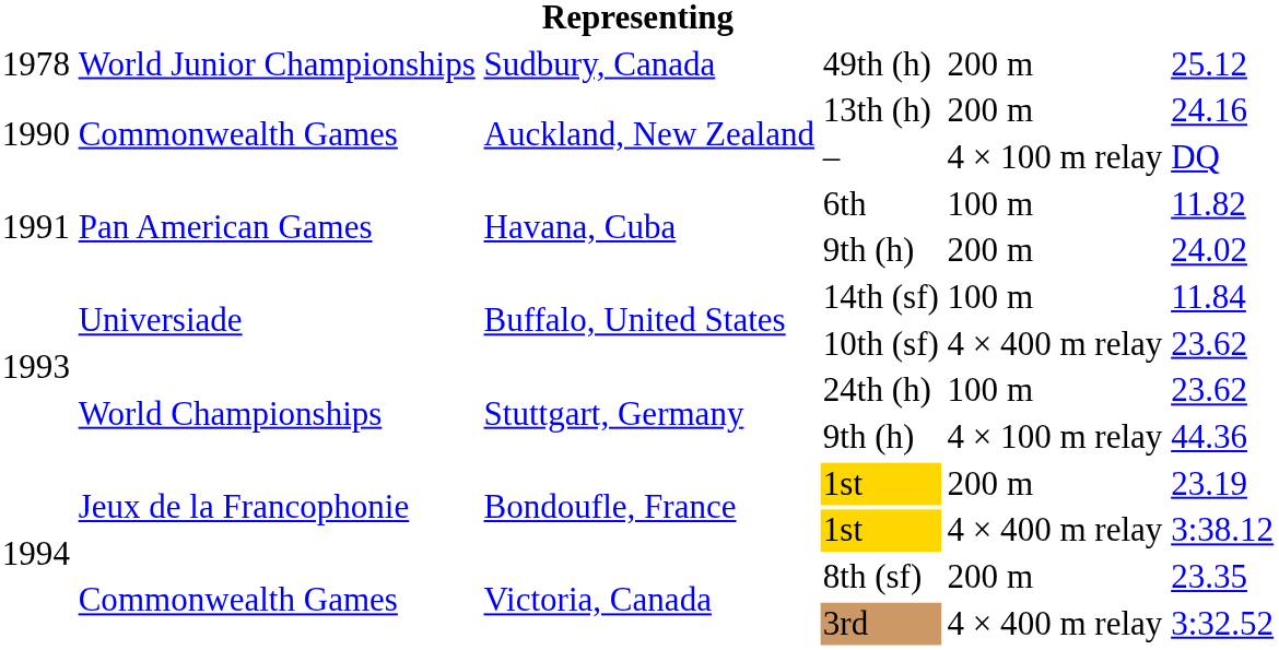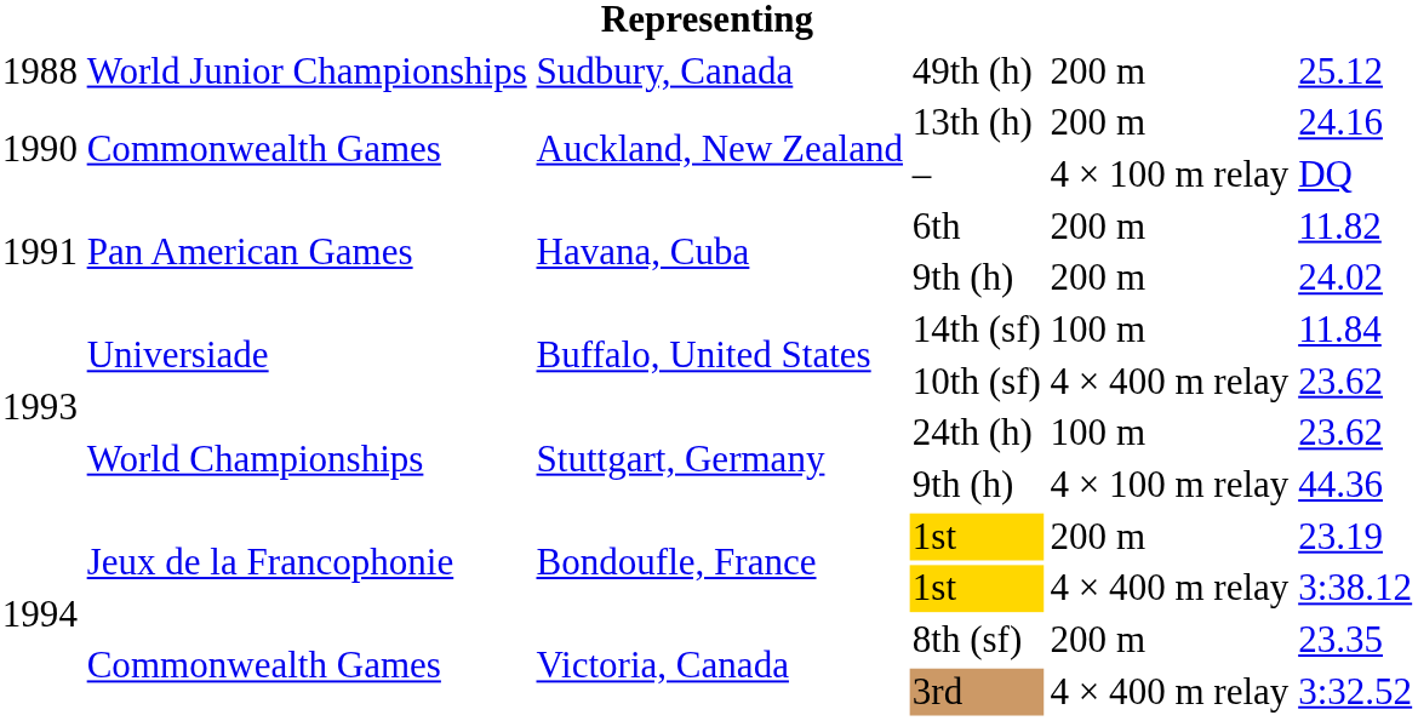 <table>
 <tr>
 <th colspan="6">Representing </th>
 </tr>
 <tr>
-<td>1978</td>
+<td>1988</td>
 <td><a href='#'>World Junior Championships</a></td>
 <td><a href='#'>Sudbury, Canada</a></td>
 <td>49th (h)</td>
 <td>200 m</td>
 <td><a href='#'>25.12</a></td>
 </tr>
 <tr>
 <td rowspan=2>1990</td>
 <td rowspan=2><a href='#'>Commonwealth Games</a></td>
 <td rowspan=2><a href='#'>Auckland, New Zealand</a></td>
 <td>13th (h)</td>
 <td>200 m</td>
 <td><a href='#'>24.16</a></td>
 </tr>
 <tr>
 <td>–</td>
 <td>4 × 100 m relay</td>
 <td><a href='#'>DQ</a></td>
 </tr>
 <tr>
 <td rowspan=2>1991</td>
 <td rowspan=2><a href='#'>Pan American Games</a></td>
 <td rowspan=2><a href='#'>Havana, Cuba</a></td>
 <td>6th</td>
-<td>100 m</td>
+<td>200 m</td>
 <td><a href='#'>11.82</a></td>
 </tr>
 <tr>
 <td>9th (h)</td>
 <td>200 m</td>
 <td><a href='#'>24.02</a></td>
 </tr>
 <tr>
 <td rowspan=4>1993</td>
 <td rowspan=2><a href='#'>Universiade</a></td>
 <td rowspan=2><a href='#'>Buffalo, United States</a></td>
 <td>14th (sf)</td>
 <td>100 m</td>
 <td><a href='#'>11.84</a></td>
 </tr>
 <tr>
 <td>10th (sf)</td>
 <td>4 × 400 m relay</td>
 <td><a href='#'>23.62</a></td>
 </tr>
 <tr>
 <td rowspan=2><a href='#'>World Championships</a></td>
 <td rowspan=2><a href='#'>Stuttgart, Germany</a></td>
 <td>24th (h)</td>
 <td>100 m</td>
 <td><a href='#'>23.62</a></td>
 </tr>
 <tr>
 <td>9th (h)</td>
 <td>4 × 100 m relay</td>
 <td><a href='#'>44.36</a></td>
 </tr>
 <tr>
 <td rowspan=4>1994</td>
 <td rowspan=2><a href='#'>Jeux de la Francophonie</a></td>
 <td rowspan=2><a href='#'>Bondoufle, France</a></td>
 <td bgcolor=gold>1st</td>
 <td>200 m</td>
 <td><a href='#'>23.19</a></td>
 </tr>
 <tr>
 <td bgcolor=gold>1st</td>
 <td>4 × 400 m relay</td>
 <td><a href='#'>3:38.12</a></td>
 </tr>
 <tr>
 <td rowspan=2><a href='#'>Commonwealth Games</a></td>
 <td rowspan=2><a href='#'>Victoria, Canada</a></td>
 <td>8th (sf)</td>
 <td>200 m</td>
 <td><a href='#'>23.35</a></td>
 </tr>
 <tr>
 <td bgcolor=cc9966>3rd</td>
 <td>4 × 400 m relay</td>
 <td><a href='#'>3:32.52</a></td>
 </tr>
 </table>
